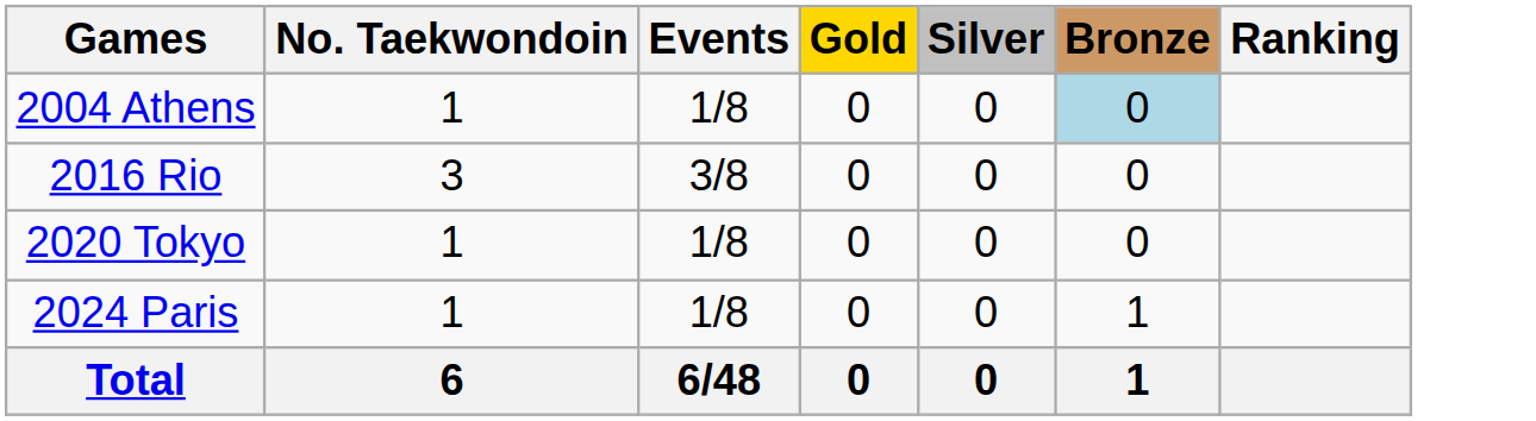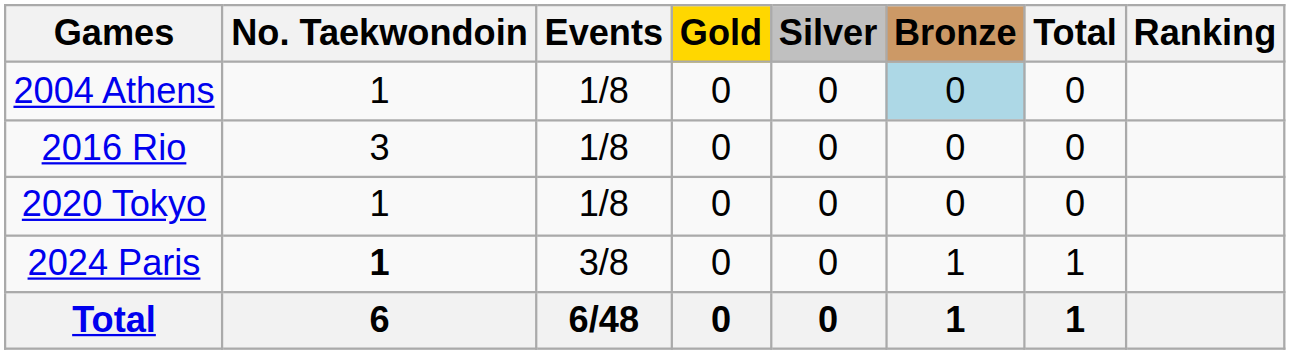 <table class="wikitable sortable" style="text-align:center">
 <tr>
 <th>Games</th>
 <th>No. Taekwondoin</th>
 <th>Events</th>
 <th style="background-color:gold;">Gold</th>
 <th style="background-color:silver;">Silver</th>
 <th style="background-color:#c96;">Bronze</th>
+<th>Total</th>
 <th>Ranking</th>
 </tr>
 <tr>
 <td><a href='#'>2004 Athens</a></td>
 <td>1</td>
 <td>1/8</td>
 <td>0</td>
 <td>0</td>
 <td style="background: lightblue;">0</td>
+<td>0</td>
 <td></td>
 </tr>
 <tr>
 <td><a href='#'>2016 Rio</a></td>
 <td>3</td>
-<td>3/8</td>
+<td>1/8</td>
+<td>0</td>
 <td>0</td>
 <td>0</td>
 <td>0</td>
 <td></td>
 </tr>
 <tr>
 <td><a href='#'>2020 Tokyo</a></td>
 <td>1</td>
 <td>1/8</td>
 <td>0</td>
 <td>0</td>
 <td>0</td>
+<td>0</td>
 <td></td>
 </tr>
 <tr>
 <td><a href='#'>2024 Paris</a></td>
-<td>1</td>
-<td>1/8</td>
+<td><strong>1</strong></td>
+<td>3/8</td>
 <td>0</td>
 <td>0</td>
+<td>1</td>
 <td>1</td>
 <td></td>
 </tr>
 <tr>
 <th><a href='#'>Total</a></th>
 <th>6</th>
 <th>6/48</th>
 <th>0</th>
 <th>0</th>
 <th>1</th>
+<th>1</th>
 <th></th>
 </tr>
 </table>
